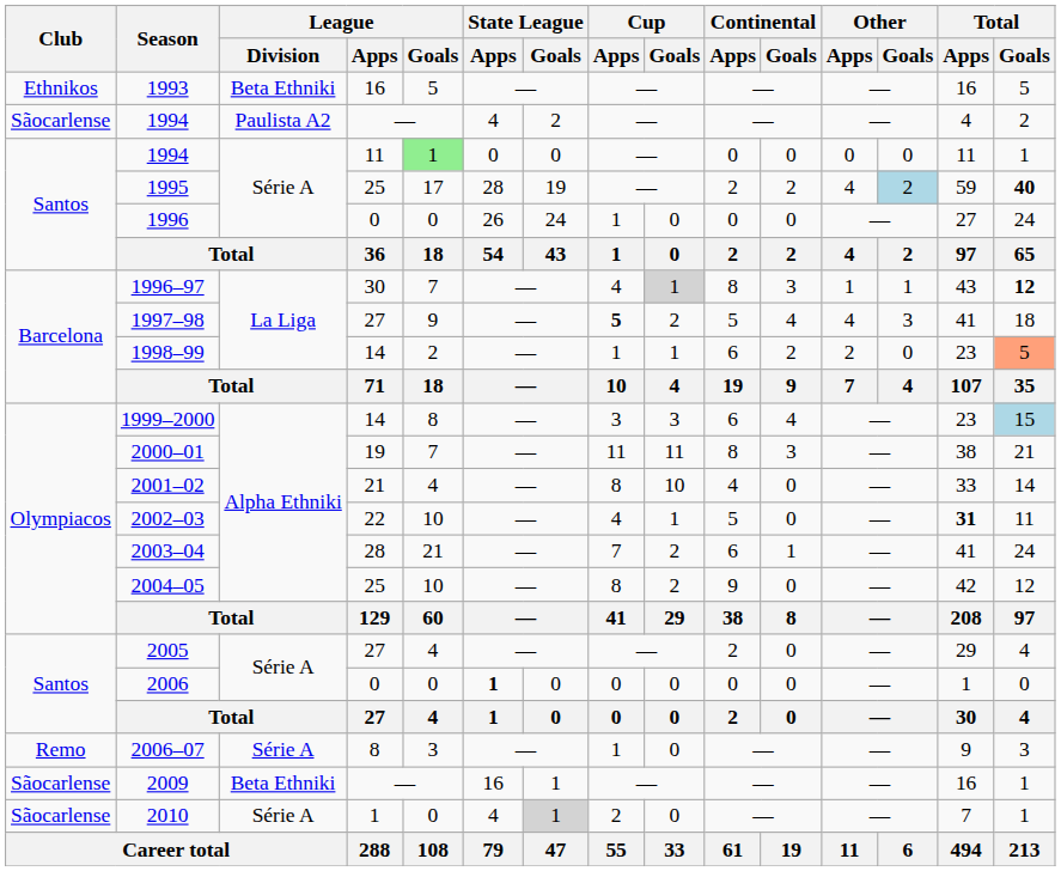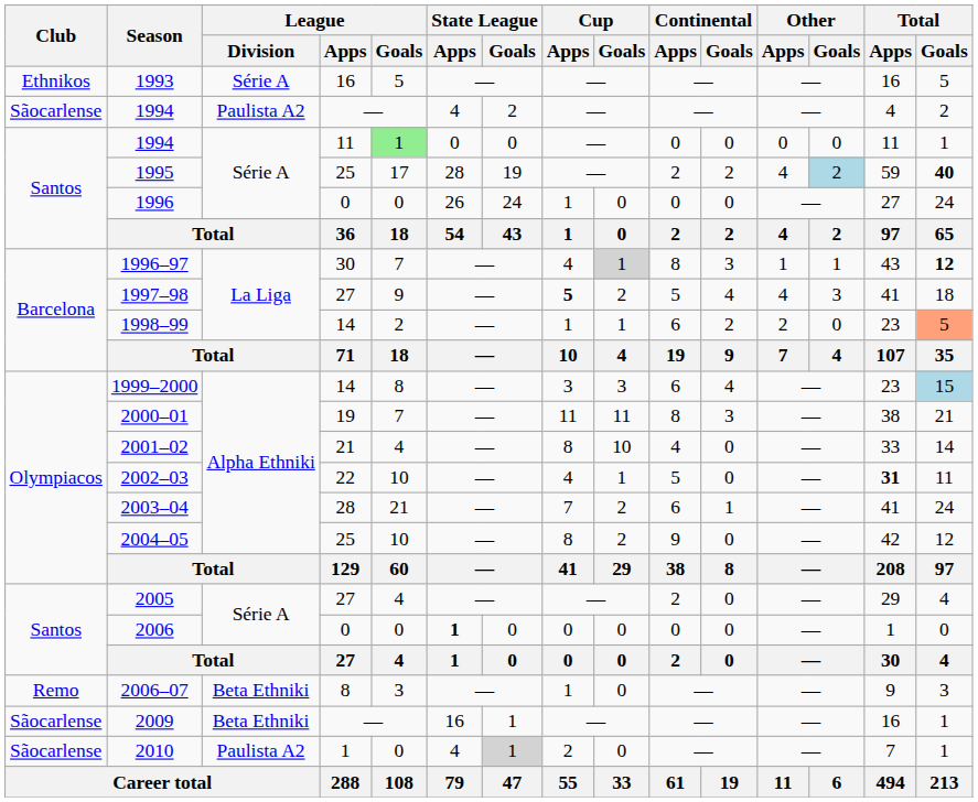 <table class="wikitable" style="text-align: center;">
 <tr>
 <th rowspan="2">Club</th>
 <th rowspan="2">Season</th>
 <th colspan="3">League</th>
 <th colspan="2">State League</th>
 <th colspan="2">Cup</th>
 <th colspan="2">Continental</th>
 <th colspan="2">Other</th>
 <th colspan="2">Total</th>
 </tr>
 <tr>
 <th>Division</th>
 <th>Apps</th>
 <th>Goals</th>
 <th>Apps</th>
 <th>Goals</th>
 <th>Apps</th>
 <th>Goals</th>
 <th>Apps</th>
 <th>Goals</th>
 <th>Apps</th>
 <th>Goals</th>
 <th>Apps</th>
 <th>Goals</th>
 </tr>
 <tr>
 <td><a href='#'>Ethnikos</a></td>
 <td><a href='#'>1993</a></td>
-<td><a href='#'>Beta Ethniki</a></td>
+<td><a href='#'>Série A</a></td>
 <td>16</td>
 <td>5</td>
 <td colspan="2">—</td>
 <td colspan="2">—</td>
 <td colspan="2">—</td>
 <td colspan="2">—</td>
 <td>16</td>
 <td>5</td>
 </tr>
 <tr>
 <td><a href='#'>Sãocarlense</a></td>
 <td><a href='#'>1994</a></td>
 <td><a href='#'>Paulista A2</a></td>
 <td colspan="2">—</td>
 <td>4</td>
 <td>2</td>
 <td colspan="2">—</td>
 <td colspan="2">—</td>
 <td colspan="2">—</td>
 <td>4</td>
 <td>2</td>
 </tr>
 <tr>
 <td rowspan="4"><a href='#'>Santos</a></td>
 <td><a href='#'>1994</a></td>
 <td rowspan="3">Série A</td>
 <td>11</td>
 <td style="background: lightgreen;">1</td>
 <td>0</td>
 <td>0</td>
 <td colspan="2">—</td>
 <td>0</td>
 <td>0</td>
 <td>0</td>
 <td>0</td>
 <td>11</td>
 <td>1</td>
 </tr>
 <tr>
 <td><a href='#'>1995</a></td>
 <td>25</td>
 <td>17</td>
 <td>28</td>
 <td>19</td>
 <td colspan="2">—</td>
 <td>2</td>
 <td>2</td>
 <td>4</td>
 <td style="background: lightblue;">2</td>
 <td>59</td>
 <td><strong>40</strong></td>
 </tr>
 <tr>
 <td><a href='#'>1996</a></td>
 <td>0</td>
 <td>0</td>
 <td>26</td>
 <td>24</td>
 <td>1</td>
 <td>0</td>
 <td>0</td>
 <td>0</td>
 <td colspan="2">—</td>
 <td>27</td>
 <td>24</td>
 </tr>
 <tr>
 <th colspan="2">Total</th>
 <th>36</th>
 <th>18</th>
 <th>54</th>
 <th>43</th>
 <th>1</th>
 <th>0</th>
 <th>2</th>
 <th>2</th>
 <th>4</th>
 <th>2</th>
 <th>97</th>
 <th>65</th>
 </tr>
 <tr>
 <td rowspan="4"><a href='#'>Barcelona</a></td>
 <td><a href='#'>1996–97</a></td>
 <td rowspan="3"><a href='#'>La Liga</a></td>
 <td>30</td>
 <td>7</td>
 <td colspan="2">—</td>
 <td>4</td>
 <td style="background: lightgrey;">1</td>
 <td>8</td>
 <td>3</td>
 <td>1</td>
 <td>1</td>
 <td>43</td>
 <td><strong>12</strong></td>
 </tr>
 <tr>
 <td><a href='#'>1997–98</a></td>
 <td>27</td>
 <td>9</td>
 <td colspan="2">—</td>
 <td><strong>5</strong></td>
 <td>2</td>
 <td>5</td>
 <td>4</td>
 <td>4</td>
 <td>3</td>
 <td>41</td>
 <td>18</td>
 </tr>
 <tr>
 <td><a href='#'>1998–99</a></td>
 <td>14</td>
 <td>2</td>
 <td colspan="2">—</td>
 <td>1</td>
 <td>1</td>
 <td>6</td>
 <td>2</td>
 <td>2</td>
 <td>0</td>
 <td>23</td>
 <td style="background: lightsalmon;">5</td>
 </tr>
 <tr>
 <th colspan="2">Total</th>
 <th>71</th>
 <th>18</th>
 <th colspan="2">—</th>
 <th>10</th>
 <th>4</th>
 <th>19</th>
 <th>9</th>
 <th>7</th>
 <th>4</th>
 <th>107</th>
 <th>35</th>
 </tr>
 <tr>
 <td rowspan="7"><a href='#'>Olympiacos</a></td>
 <td><a href='#'>1999–2000</a></td>
 <td rowspan="6"><a href='#'>Alpha Ethniki</a></td>
 <td>14</td>
 <td>8</td>
 <td colspan="2">—</td>
 <td>3</td>
 <td>3</td>
 <td>6</td>
 <td>4</td>
 <td colspan="2">—</td>
 <td>23</td>
 <td style="background: lightblue;">15</td>
 </tr>
 <tr>
 <td><a href='#'>2000–01</a></td>
 <td>19</td>
 <td>7</td>
 <td colspan="2">—</td>
 <td>11</td>
 <td>11</td>
 <td>8</td>
 <td>3</td>
 <td colspan="2">—</td>
 <td>38</td>
 <td>21</td>
 </tr>
 <tr>
 <td><a href='#'>2001–02</a></td>
 <td>21</td>
 <td>4</td>
 <td colspan="2">—</td>
 <td>8</td>
 <td>10</td>
 <td>4</td>
 <td>0</td>
 <td colspan="2">—</td>
 <td>33</td>
 <td>14</td>
 </tr>
 <tr>
 <td><a href='#'>2002–03</a></td>
 <td>22</td>
 <td>10</td>
 <td colspan="2">—</td>
 <td>4</td>
 <td>1</td>
 <td>5</td>
 <td>0</td>
 <td colspan="2">—</td>
 <td><strong>31</strong></td>
 <td>11</td>
 </tr>
 <tr>
 <td><a href='#'>2003–04</a></td>
 <td>28</td>
 <td>21</td>
 <td colspan="2">—</td>
 <td>7</td>
 <td>2</td>
 <td>6</td>
 <td>1</td>
 <td colspan="2">—</td>
 <td>41</td>
 <td>24</td>
 </tr>
 <tr>
 <td><a href='#'>2004–05</a></td>
 <td>25</td>
 <td>10</td>
 <td colspan="2">—</td>
 <td>8</td>
 <td>2</td>
 <td>9</td>
 <td>0</td>
 <td colspan="2">—</td>
 <td>42</td>
 <td>12</td>
 </tr>
 <tr>
 <th colspan="2">Total</th>
 <th>129</th>
 <th>60</th>
 <th colspan="2">—</th>
 <th>41</th>
 <th>29</th>
 <th>38</th>
 <th>8</th>
 <th colspan="2">—</th>
 <th>208</th>
 <th>97</th>
 </tr>
 <tr>
 <td rowspan="3"><a href='#'>Santos</a></td>
 <td><a href='#'>2005</a></td>
 <td rowspan="2">Série A</td>
 <td>27</td>
 <td>4</td>
 <td colspan="2">—</td>
 <td colspan="2">—</td>
 <td>2</td>
 <td>0</td>
 <td colspan="2">—</td>
 <td>29</td>
 <td>4</td>
 </tr>
 <tr>
 <td><a href='#'>2006</a></td>
 <td>0</td>
 <td>0</td>
 <td><strong>1</strong></td>
 <td>0</td>
 <td>0</td>
 <td>0</td>
 <td>0</td>
 <td>0</td>
 <td colspan="2">—</td>
 <td>1</td>
 <td>0</td>
 </tr>
 <tr>
 <th colspan="2">Total</th>
 <th>27</th>
 <th>4</th>
 <th>1</th>
 <th>0</th>
 <th>0</th>
 <th>0</th>
 <th>2</th>
 <th>0</th>
 <th colspan="2">—</th>
 <th>30</th>
 <th>4</th>
 </tr>
 <tr>
 <td><a href='#'>Remo</a></td>
 <td><a href='#'>2006–07</a></td>
-<td><a href='#'>Série A</a></td>
+<td><a href='#'>Beta Ethniki</a></td>
 <td>8</td>
 <td>3</td>
 <td colspan="2">—</td>
 <td>1</td>
 <td>0</td>
 <td colspan="2">—</td>
 <td colspan="2">—</td>
 <td>9</td>
 <td>3</td>
 </tr>
 <tr>
 <td><a href='#'>Sãocarlense</a></td>
 <td><a href='#'>2009</a></td>
 <td><a href='#'>Beta Ethniki</a></td>
 <td colspan="2">—</td>
 <td>16</td>
 <td>1</td>
 <td colspan="2">—</td>
 <td colspan="2">—</td>
 <td colspan="2">—</td>
 <td>16</td>
 <td>1</td>
 </tr>
 <tr>
 <td><a href='#'>Sãocarlense</a></td>
 <td><a href='#'>2010</a></td>
-<td>Série A</td>
+<td><a href='#'>Paulista A2</a></td>
 <td>1</td>
 <td>0</td>
 <td>4</td>
 <td style="background: lightgrey;">1</td>
 <td>2</td>
 <td>0</td>
 <td colspan="2">—</td>
 <td colspan="2">—</td>
 <td>7</td>
 <td>1</td>
 </tr>
 <tr>
 <th colspan="3">Career total</th>
 <th>288</th>
 <th>108</th>
 <th>79</th>
 <th>47</th>
 <th>55</th>
 <th>33</th>
 <th>61</th>
 <th>19</th>
 <th>11</th>
 <th>6</th>
 <th>494</th>
 <th>213</th>
 </tr>
 </table>
